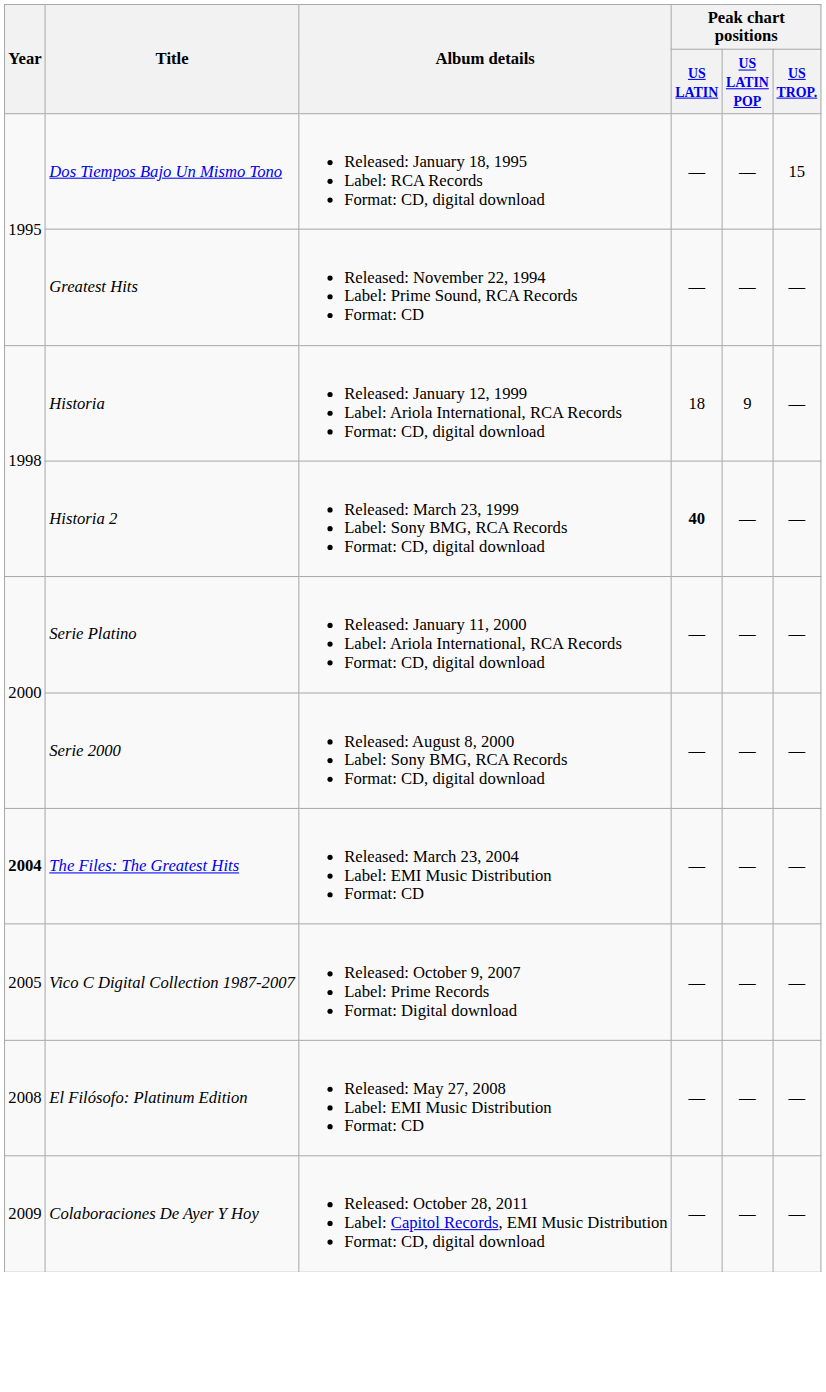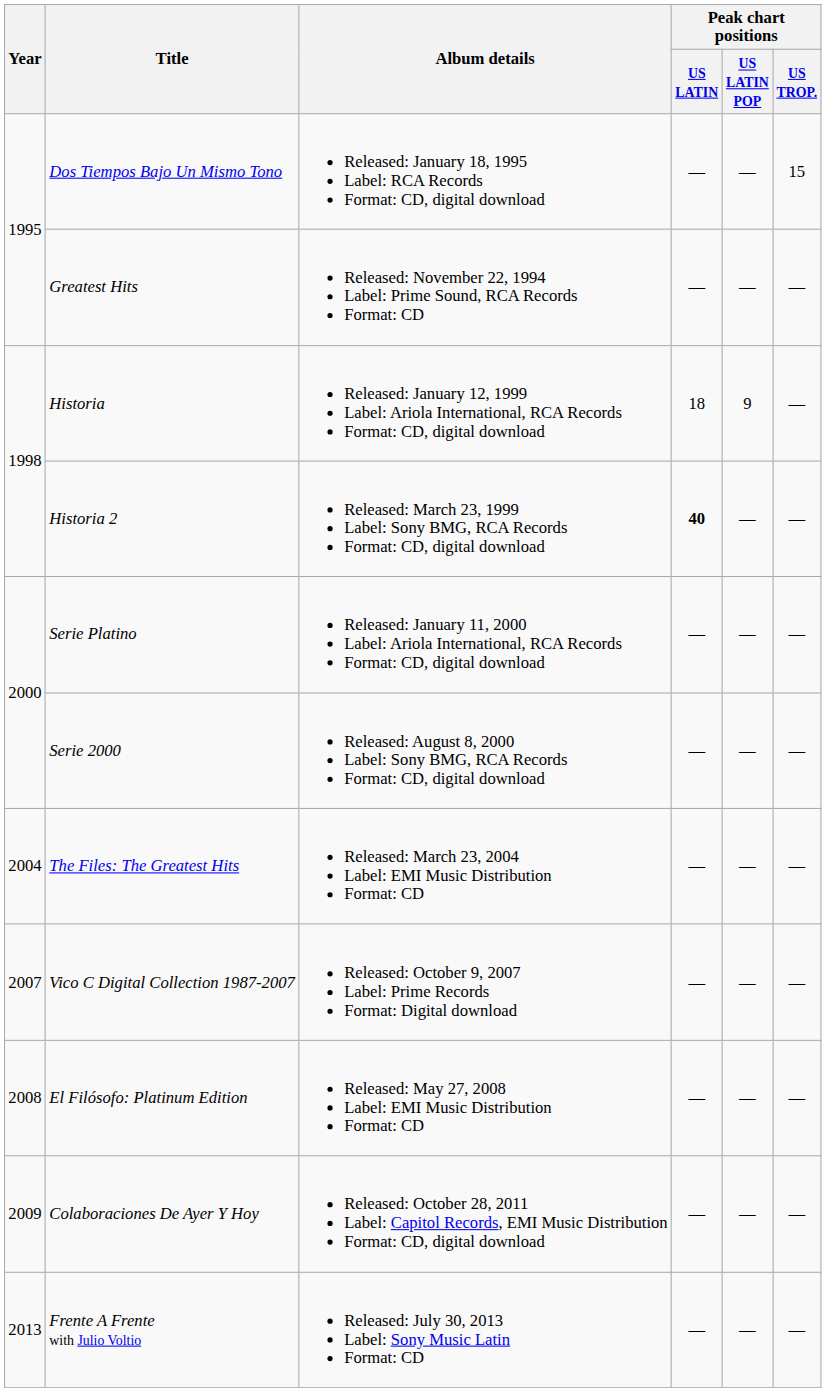 <table class="wikitable">
 <tr>
 <th align="center" rowspan="2">Year</th>
 <th align="center" rowspan="2">Title</th>
 <th align="center" rowspan="2">Album details</th>
 <th colspan="3">Peak chart positions</th>
 </tr>
 <tr>
 <th width="30"><small><a href='#'>US<br>LATIN</a></small></th>
 <th width="30"><small><a href='#'>US<br>LATIN POP</a></small></th>
 <th width="30"><small><a href='#'>US<br>TROP.</a></small></th>
 </tr>
 <tr>
 <td align="center" rowspan="2">1995</td>
 <td><em><a href='#'>Dos Tiempos Bajo Un Mismo Tono</a></em></td>
 <td><br><ul><li>Released: January 18, 1995</li><li>Label: RCA Records</li><li>Format: CD, digital download</li></ul></td>
 <td align="center">—</td>
 <td align="center">—</td>
 <td align="center">15</td>
 </tr>
 <tr>
 <td><em>Greatest Hits</em></td>
 <td><br><ul><li>Released: November 22, 1994</li><li>Label: Prime Sound, RCA Records</li><li>Format: CD</li></ul></td>
 <td align="center">—</td>
 <td align="center">—</td>
 <td align="center">—</td>
 </tr>
 <tr>
 <td align="center" rowspan="2">1998</td>
 <td><em>Historia</em></td>
 <td><br><ul><li>Released: January 12, 1999</li><li>Label: Ariola International, RCA Records</li><li>Format: CD, digital download</li></ul></td>
 <td align="center">18</td>
 <td align="center">9</td>
 <td align="center">—</td>
 </tr>
 <tr>
 <td><em>Historia 2</em></td>
 <td><br><ul><li>Released: March 23, 1999</li><li>Label: Sony BMG, RCA Records</li><li>Format: CD, digital download</li></ul></td>
 <td align="center"><strong>40</strong></td>
 <td align="center">—</td>
 <td align="center">—</td>
 </tr>
 <tr>
 <td align="center" rowspan="2">2000</td>
 <td><em>Serie Platino</em></td>
 <td><br><ul><li>Released: January 11, 2000</li><li>Label: Ariola International, RCA Records</li><li>Format: CD, digital download</li></ul></td>
 <td align="center">—</td>
 <td align="center">—</td>
 <td align="center">—</td>
 </tr>
 <tr>
 <td><em>Serie 2000</em></td>
 <td><br><ul><li>Released: August 8, 2000</li><li>Label: Sony BMG, RCA Records</li><li>Format: CD, digital download</li></ul></td>
 <td align="center">—</td>
 <td align="center">—</td>
 <td align="center">—</td>
 </tr>
 <tr>
-<td align="center"><strong>2004</strong></td>
+<td align="center">2004</td>
 <td><em><a href='#'>The Files: The Greatest Hits</a></em></td>
 <td><br><ul><li>Released: March 23, 2004</li><li>Label: EMI Music Distribution</li><li>Format: CD</li></ul></td>
 <td align="center">—</td>
 <td align="center">—</td>
 <td align="center">—</td>
 </tr>
 <tr>
-<td align="center">2005</td>
+<td align="center">2007</td>
 <td><em>Vico C Digital Collection 1987-2007</em></td>
 <td><br><ul><li>Released: October 9, 2007</li><li>Label: Prime Records</li><li>Format: Digital download</li></ul></td>
 <td align="center">—</td>
 <td align="center">—</td>
 <td align="center">—</td>
 </tr>
 <tr>
 <td align="center">2008</td>
 <td><em>El Filósofo: Platinum Edition</em></td>
 <td><br><ul><li>Released: May 27, 2008</li><li>Label: EMI Music Distribution</li><li>Format: CD</li></ul></td>
 <td align="center">—</td>
 <td align="center">—</td>
 <td align="center">—</td>
 </tr>
 <tr>
 <td align="center">2009</td>
 <td><em>Colaboraciones De Ayer Y Hoy</em></td>
 <td><br><ul><li>Released: October 28, 2011</li><li>Label: <a href='#'>Capitol Records</a>, EMI Music Distribution</li><li>Format: CD, digital download</li></ul></td>
 <td align="center">—</td>
 <td align="center">—</td>
 <td align="center">—</td>
 </tr>
+<tr>
+<td align="center">2013</td>
+<td><em>Frente A Frente</em><br><small>with <a href='#'>Julio Voltio</a></small></td>
+<td><br><ul><li>Released: July 30, 2013</li><li>Label: <a href='#'>Sony Music Latin</a></li><li>Format: CD</li></ul></td>
+<td align="center">—</td>
+<td align="center">—</td>
+<td align="center">—</td>
+</tr>
 </table>
